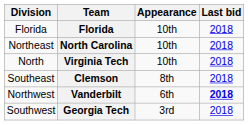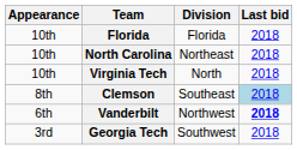 <table class="wikitable sortable" style="text-align:center">
 <tr>
+<th>Appearance</th>
+<th>Team</th>
 <th>Division</th>
-<th>Team</th>
-<th>Appearance</th>
 <th>Last bid</th>
 </tr>
 <tr>
+<td>10th</td>
+<th>Florida</th>
 <td>Florida</td>
-<th>Florida</th>
-<td>10th</td>
 <td><a href='#'>2018</a></td>
 </tr>
 <tr>
+<td>10th</td>
+<th>North Carolina</th>
 <td>Northeast</td>
-<th>North Carolina</th>
-<td>10th</td>
 <td><a href='#'>2018</a></td>
 </tr>
 <tr>
+<td>10th</td>
+<th>Virginia Tech</th>
 <td>North</td>
-<th>Virginia Tech</th>
-<td>10th</td>
 <td><a href='#'>2018</a></td>
 </tr>
 <tr>
+<td>8th</td>
+<th>Clemson</th>
 <td>Southeast</td>
-<th>Clemson</th>
-<td>8th</td>
-<td><a href='#'>2018</a></td>
+<td style="background: lightblue;"><a href='#'>2018</a></td>
 </tr>
 <tr>
+<td>6th</td>
+<th>Vanderbilt</th>
 <td>Northwest</td>
-<th>Vanderbilt</th>
-<td>6th</td>
 <td><strong><a href='#'>2018</a></strong></td>
 </tr>
 <tr>
+<td>3rd</td>
+<th>Georgia Tech</th>
 <td>Southwest</td>
-<th>Georgia Tech</th>
-<td>3rd</td>
 <td><a href='#'>2018</a></td>
 </tr>
 </table>
